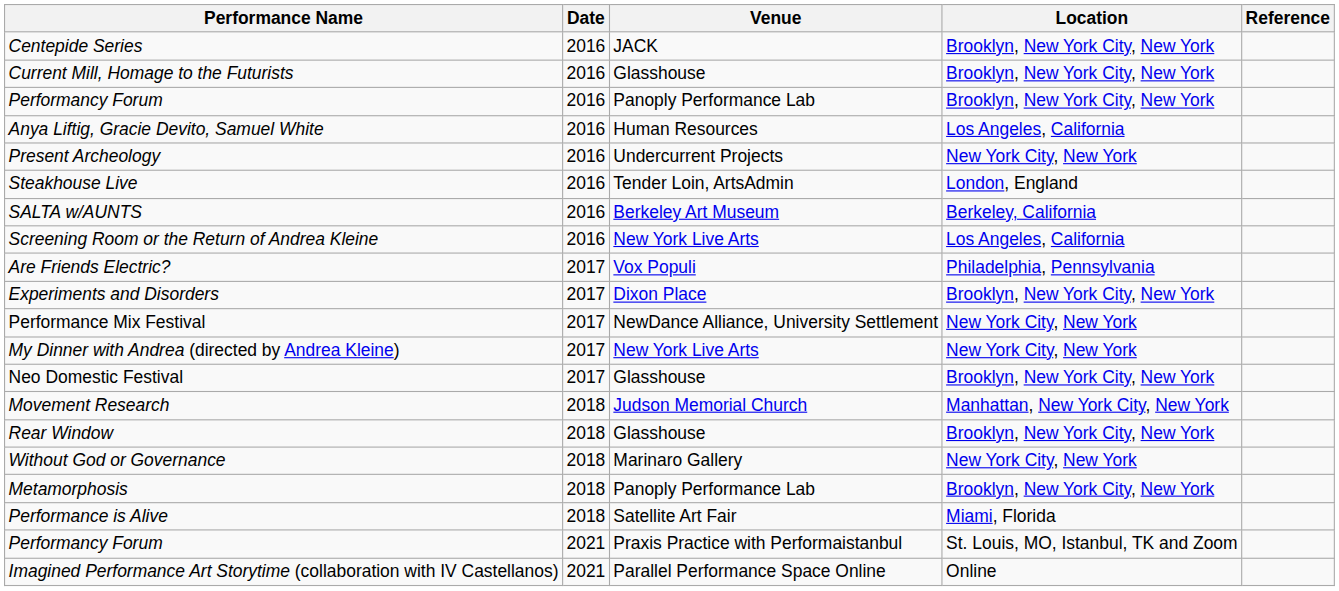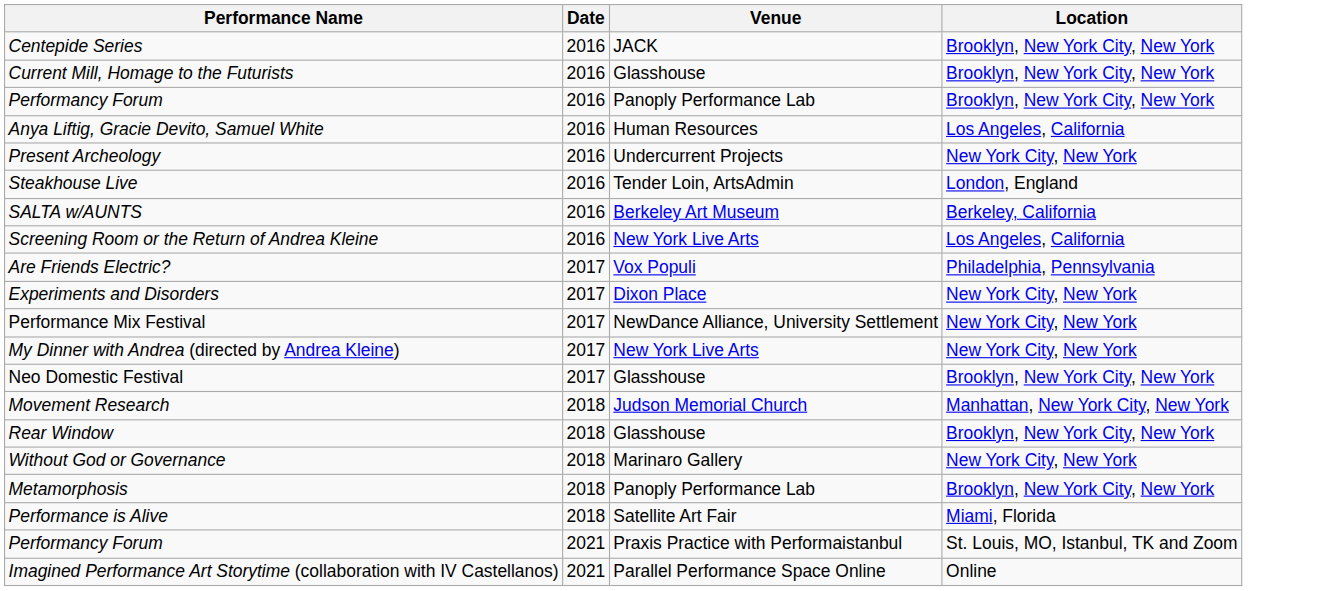 <table class="wikitable sortable">
 <tr>
 <th>Performance Name</th>
 <th>Date</th>
 <th>Venue</th>
 <th>Location</th>
-<th>Reference</th>
 </tr>
 <tr>
 <td><em>Centepide Series</em></td>
 <td>2016</td>
 <td>JACK</td>
 <td><a href='#'>Brooklyn</a>, <a href='#'>New York City</a>, <a href='#'>New York</a></td>
-<td></td>
 </tr>
 <tr>
 <td><em>Current Mill, Homage to the Futurists</em></td>
 <td>2016</td>
 <td>Glasshouse</td>
 <td><a href='#'>Brooklyn</a>, <a href='#'>New York City</a>, <a href='#'>New York</a></td>
-<td></td>
 </tr>
 <tr>
 <td><em>Performancy Forum</em></td>
 <td>2016</td>
 <td>Panoply Performance Lab</td>
 <td><a href='#'>Brooklyn</a>, <a href='#'>New York City</a>, <a href='#'>New York</a></td>
-<td></td>
 </tr>
 <tr>
 <td><em>Anya Liftig, Gracie Devito, Samuel White</em></td>
 <td>2016</td>
 <td>Human Resources</td>
 <td><a href='#'>Los Angeles</a>, <a href='#'>California</a></td>
-<td></td>
 </tr>
 <tr>
 <td><em>Present Archeology</em></td>
 <td>2016</td>
 <td>Undercurrent Projects</td>
 <td><a href='#'>New York City</a>, <a href='#'>New York</a></td>
-<td></td>
 </tr>
 <tr>
 <td><em>Steakhouse Live</em></td>
 <td>2016</td>
 <td>Tender Loin, ArtsAdmin</td>
 <td><a href='#'>London</a>, England</td>
-<td></td>
 </tr>
 <tr>
 <td><em>SALTA w/AUNTS</em></td>
 <td>2016</td>
 <td><a href='#'>Berkeley Art Museum</a></td>
 <td><a href='#'>Berkeley, California</a></td>
-<td></td>
 </tr>
 <tr>
 <td><em>Screening Room or the Return of Andrea Kleine</em></td>
 <td>2016</td>
 <td><a href='#'>New York Live Arts</a></td>
 <td><a href='#'>Los Angeles</a>, <a href='#'>California</a></td>
-<td></td>
 </tr>
 <tr>
 <td><em>Are Friends Electric?</em></td>
 <td>2017</td>
 <td><a href='#'>Vox Populi</a></td>
 <td><a href='#'>Philadelphia</a>, <a href='#'>Pennsylvania</a></td>
-<td></td>
 </tr>
 <tr>
 <td><em>Experiments and Disorders</em></td>
 <td>2017</td>
 <td><a href='#'>Dixon Place</a></td>
-<td><a href='#'>Brooklyn</a>, <a href='#'>New York City</a>, <a href='#'>New York</a></td>
-<td></td>
+<td><a href='#'>New York City</a>, <a href='#'>New York</a></td>
 </tr>
 <tr>
 <td>Performance Mix Festival</td>
 <td>2017</td>
 <td>NewDance Alliance, University Settlement</td>
 <td><a href='#'>New York City</a>, <a href='#'>New York</a></td>
-<td></td>
 </tr>
 <tr>
 <td><em>My Dinner with Andrea</em> (directed by <a href='#'>Andrea Kleine</a>)</td>
 <td>2017</td>
 <td><a href='#'>New York Live Arts</a></td>
 <td><a href='#'>New York City</a>, <a href='#'>New York</a></td>
-<td></td>
 </tr>
 <tr>
 <td>Neo Domestic Festival</td>
 <td>2017</td>
 <td>Glasshouse</td>
 <td><a href='#'>Brooklyn</a>, <a href='#'>New York City</a>, <a href='#'>New York</a></td>
-<td></td>
 </tr>
 <tr>
 <td><em>Movement Research</em></td>
 <td>2018</td>
 <td><a href='#'>Judson Memorial Church</a></td>
 <td><a href='#'>Manhattan</a>, <a href='#'>New York City</a>, <a href='#'>New York</a></td>
-<td></td>
 </tr>
 <tr>
 <td><em>Rear Window</em></td>
 <td>2018</td>
 <td>Glasshouse</td>
 <td><a href='#'>Brooklyn</a>, <a href='#'>New York City</a>, <a href='#'>New York</a></td>
-<td></td>
 </tr>
 <tr>
 <td><em>Without God or Governance</em></td>
 <td>2018</td>
 <td>Marinaro Gallery</td>
 <td><a href='#'>New York City</a>, <a href='#'>New York</a></td>
-<td></td>
 </tr>
 <tr>
 <td><em>Metamorphosis</em></td>
 <td>2018</td>
 <td>Panoply Performance Lab</td>
 <td><a href='#'>Brooklyn</a>, <a href='#'>New York City</a>, <a href='#'>New York</a></td>
-<td></td>
 </tr>
 <tr>
 <td><em>Performance is Alive</em></td>
 <td>2018</td>
 <td>Satellite Art Fair</td>
 <td><a href='#'>Miami</a>, Florida</td>
-<td></td>
 </tr>
 <tr>
 <td><em>Performancy Forum</em></td>
 <td>2021</td>
 <td>Praxis Practice with Performaistanbul</td>
 <td>St. Louis, MO, Istanbul, TK and Zoom</td>
-<td></td>
 </tr>
 <tr>
 <td><em>Imagined Performance Art Storytime</em> (collaboration with IV Castellanos)</td>
 <td>2021</td>
 <td>Parallel Performance Space Online</td>
 <td>Online</td>
-<td></td>
 </tr>
 </table>
